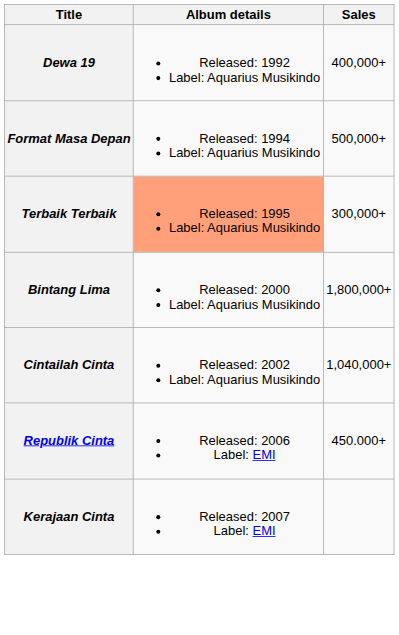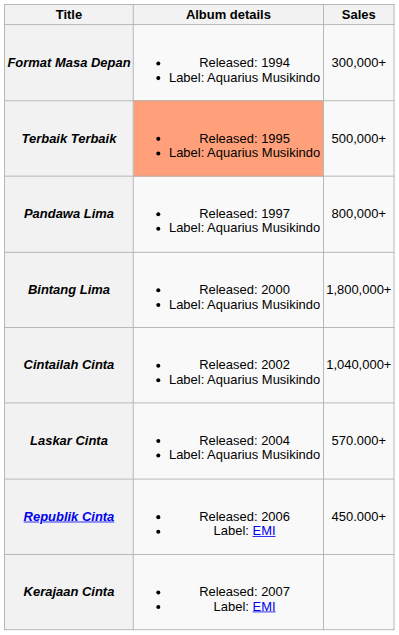 <table class="wikitable plainrowheaders" style="text-align:center;">
 <tr>
 <th scope="col">Title</th>
 <th scope="col">Album details</th>
 <th scope="col">Sales</th>
 </tr>
 <tr>
-<th scope="row"><em>Dewa 19</em></th>
-<td><br><ul><li>Released: 1992</li><li>Label: Aquarius Musikindo</li></ul></td>
-<td>400,000+</td>
-</tr>
-<tr>
 <th scope="row"><em>Format Masa Depan</em> <br></th>
 <td><br><ul><li>Released: 1994</li><li>Label: Aquarius Musikindo</li></ul></td>
-<td>500,000+</td>
+<td>300,000+</td>
 </tr>
 <tr>
 <th scope="row"><em>Terbaik Terbaik</em></th>
 <td style="background: lightsalmon;"><br><ul><li>Released: 1995</li><li>Label: Aquarius Musikindo</li></ul></td>
-<td>300,000+</td>
+<td>500,000+</td>
+</tr>
+<tr>
+<th scope="row"><em>Pandawa Lima</em></th>
+<td><br><ul><li>Released: 1997</li><li>Label: Aquarius Musikindo</li></ul></td>
+<td>800,000+</td>
 </tr>
 <tr>
 <th scope="row"><em>Bintang Lima</em></th>
 <td><br><ul><li>Released: 2000</li><li>Label: Aquarius Musikindo</li></ul></td>
 <td>1,800,000+</td>
 </tr>
 <tr>
 <th scope="row"><em>Cintailah Cinta</em> <br></th>
 <td><br><ul><li>Released: 2002</li><li>Label: Aquarius Musikindo</li></ul></td>
 <td>1,040,000+</td>
 </tr>
 <tr>
+<th scope="row"><em>Laskar Cinta</em></th>
+<td><br><ul><li>Released: 2004</li><li>Label: Aquarius Musikindo</li></ul></td>
+<td>570.000+</td>
+</tr>
+<tr>
 <th scope="row"><em><a href='#'>Republik Cinta</a></em></th>
 <td><br><ul><li>Released: 2006</li><li>Label: <a href='#'>EMI</a></li></ul></td>
 <td>450.000+</td>
 </tr>
 <tr>
 <th scope="row"><em>Kerajaan Cinta</em></th>
 <td><br><ul><li>Released: 2007</li><li>Label: <a href='#'>EMI</a></li></ul></td>
 <td></td>
 </tr>
 </table>
